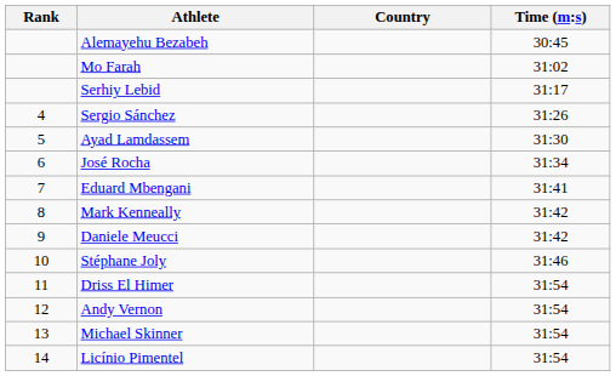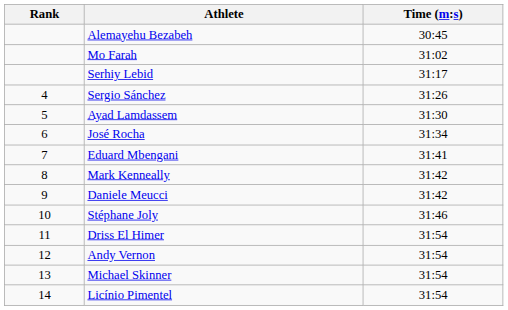 <table class="wikitable" width=50%>
 <tr>
 <th width=5%>Rank</th>
 <th width=20%>Athlete</th>
-<th width=15%>Country</th>
 <th width=10%>Time (<a href='#'>m</a>:<a href='#'>s</a>)</th>
 </tr>
 <tr align="center">
 <td></td>
 <td align="left"><a href='#'>Alemayehu Bezabeh</a></td>
-<td align="left"></td>
 <td>30:45</td>
 </tr>
 <tr align="center">
 <td></td>
 <td align="left"><a href='#'>Mo Farah</a></td>
-<td align="left"></td>
 <td>31:02</td>
 </tr>
 <tr align="center">
 <td></td>
 <td align="left"><a href='#'>Serhiy Lebid</a></td>
-<td align="left"></td>
 <td>31:17</td>
 </tr>
 <tr align="center">
 <td>4</td>
 <td align="left"><a href='#'>Sergio Sánchez</a></td>
-<td align="left"></td>
 <td>31:26</td>
 </tr>
 <tr align="center">
 <td>5</td>
 <td align="left"><a href='#'>Ayad Lamdassem</a></td>
-<td align="left"></td>
 <td>31:30</td>
 </tr>
 <tr align="center">
 <td>6</td>
 <td align="left"><a href='#'>José Rocha</a></td>
-<td align="left"></td>
 <td>31:34</td>
 </tr>
 <tr align="center">
 <td>7</td>
 <td align="left"><a href='#'>Eduard Mbengani</a></td>
-<td align="left"></td>
 <td>31:41</td>
 </tr>
 <tr align="center">
 <td>8</td>
 <td align="left"><a href='#'>Mark Kenneally</a></td>
-<td align="left"></td>
 <td>31:42</td>
 </tr>
 <tr align="center">
 <td>9</td>
 <td align="left"><a href='#'>Daniele Meucci</a></td>
-<td align="left"></td>
 <td>31:42</td>
 </tr>
 <tr align="center">
 <td>10</td>
 <td align="left"><a href='#'>Stéphane Joly</a></td>
-<td align="left"></td>
 <td>31:46</td>
 </tr>
 <tr align="center">
 <td>11</td>
 <td align="left"><a href='#'>Driss El Himer</a></td>
-<td align="left"></td>
 <td>31:54</td>
 </tr>
 <tr align="center">
 <td>12</td>
 <td align="left"><a href='#'>Andy Vernon</a></td>
-<td align="left"></td>
 <td>31:54</td>
 </tr>
 <tr align="center">
 <td>13</td>
 <td align="left"><a href='#'>Michael Skinner</a></td>
-<td align="left"></td>
 <td>31:54</td>
 </tr>
 <tr align="center">
 <td>14</td>
 <td align="left"><a href='#'>Licínio Pimentel</a></td>
-<td align="left"></td>
 <td>31:54</td>
 </tr>
 </table>
